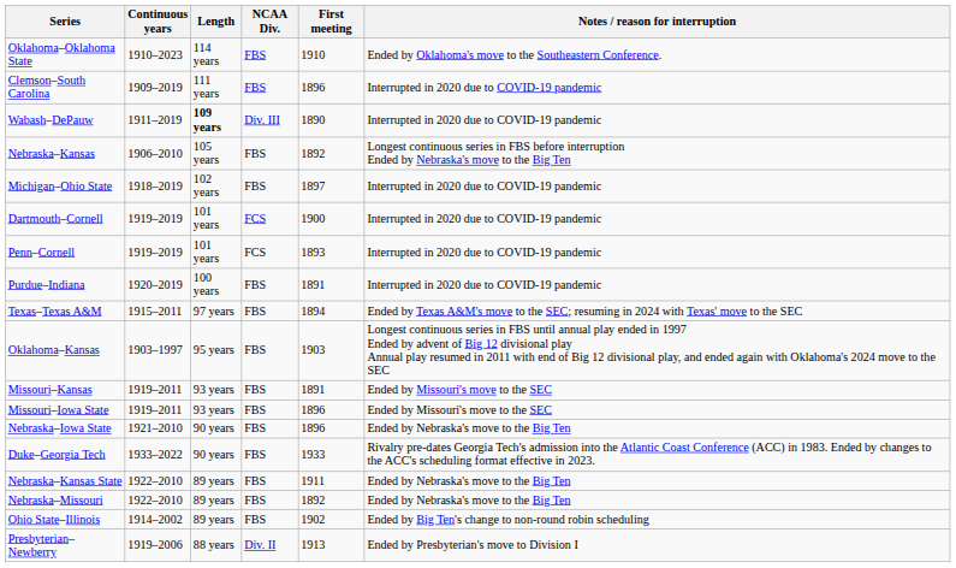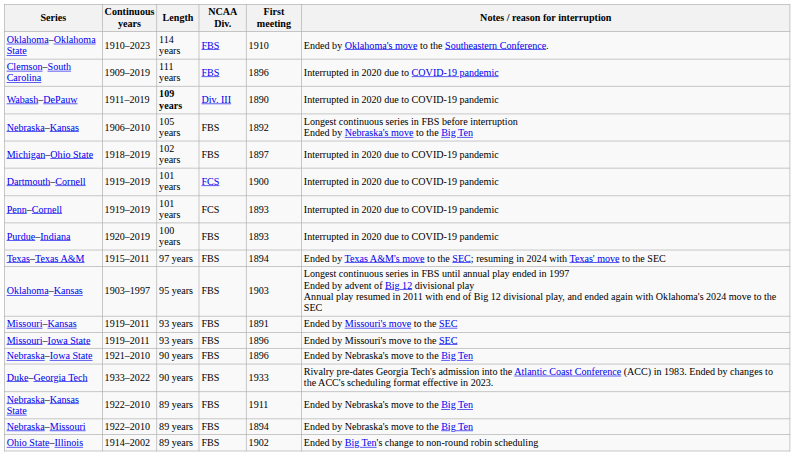 <table class="wikitable sortable">
 <tr>
 <th class="unsortable">Series</th>
 <th>Continuous<br>years</th>
 <th>Length</th>
 <th>NCAA Div.</th>
 <th>First meeting</th>
 <th class="unsortable">Notes / reason for interruption</th>
 </tr>
 <tr>
 <td><a href='#'>Oklahoma</a>–<a href='#'>Oklahoma State</a></td>
 <td>1910–2023</td>
 <td>114 years</td>
 <td><a href='#'>FBS</a></td>
 <td>1910</td>
 <td>Ended by <a href='#'>Oklahoma's move</a> to the <a href='#'>Southeastern Conference</a>.</td>
 </tr>
 <tr>
 <td><a href='#'>Clemson</a>–<a href='#'>South Carolina</a></td>
 <td>1909–2019</td>
 <td>111 years</td>
 <td><a href='#'>FBS</a></td>
 <td>1896</td>
 <td>Interrupted in 2020 due to <a href='#'>COVID-19 pandemic</a></td>
 </tr>
 <tr>
 <td><a href='#'>Wabash</a>–<a href='#'>DePauw</a></td>
 <td>1911–2019</td>
 <td><strong>109 years</strong></td>
 <td><a href='#'>Div. III</a></td>
 <td>1890</td>
 <td>Interrupted in 2020 due to COVID-19 pandemic</td>
 </tr>
 <tr>
 <td><a href='#'>Nebraska</a>–<a href='#'>Kansas</a></td>
 <td>1906–2010</td>
 <td>105 years</td>
 <td>FBS</td>
 <td>1892</td>
 <td>Longest continuous series in FBS before interruption<br>Ended by <a href='#'>Nebraska's move</a> to the <a href='#'>Big Ten</a></td>
 </tr>
 <tr>
 <td><a href='#'>Michigan</a>–<a href='#'>Ohio State</a></td>
 <td>1918–2019</td>
 <td>102 years</td>
 <td>FBS</td>
 <td>1897</td>
 <td>Interrupted in 2020 due to COVID-19 pandemic</td>
 </tr>
 <tr>
 <td><a href='#'>Dartmouth</a>–<a href='#'>Cornell</a></td>
 <td>1919–2019</td>
 <td>101 years</td>
 <td><a href='#'>FCS</a></td>
 <td>1900</td>
 <td>Interrupted in 2020 due to COVID-19 pandemic</td>
 </tr>
 <tr>
 <td><a href='#'>Penn</a>–<a href='#'>Cornell</a></td>
 <td>1919–2019</td>
 <td>101 years</td>
 <td>FCS</td>
 <td>1893</td>
 <td>Interrupted in 2020 due to COVID-19 pandemic</td>
 </tr>
 <tr>
 <td><a href='#'>Purdue</a>–<a href='#'>Indiana</a></td>
 <td>1920–2019</td>
 <td>100 years</td>
 <td>FBS</td>
-<td>1891</td>
+<td>1893</td>
 <td>Interrupted in 2020 due to COVID-19 pandemic</td>
 </tr>
 <tr>
 <td><a href='#'>Texas</a>–<a href='#'>Texas A&M</a></td>
 <td>1915–2011</td>
 <td>97 years</td>
 <td>FBS</td>
 <td>1894</td>
 <td>Ended by <a href='#'>Texas A&M's move</a> to the <a href='#'>SEC</a>; resuming in 2024 with <a href='#'>Texas' move</a> to the SEC</td>
 </tr>
 <tr>
 <td><a href='#'>Oklahoma</a>–<a href='#'>Kansas</a></td>
 <td>1903–1997</td>
 <td>95 years</td>
 <td>FBS</td>
 <td>1903</td>
 <td>Longest continuous series in FBS until annual play ended in 1997<br>Ended by advent of <a href='#'>Big 12</a> divisional play<br>Annual play resumed in 2011 with end of Big 12 divisional play, and ended again with Oklahoma's 2024 move to the SEC</td>
 </tr>
 <tr>
 <td><a href='#'>Missouri</a>–<a href='#'>Kansas</a></td>
 <td>1919–2011</td>
 <td>93 years</td>
 <td>FBS</td>
 <td>1891</td>
 <td>Ended by <a href='#'>Missouri's move</a> to the <a href='#'>SEC</a></td>
 </tr>
 <tr>
 <td><a href='#'>Missouri</a>–<a href='#'>Iowa State</a></td>
 <td>1919–2011</td>
 <td>93 years</td>
 <td>FBS</td>
 <td>1896</td>
 <td>Ended by Missouri's move to the <a href='#'>SEC</a></td>
 </tr>
 <tr>
 <td><a href='#'>Nebraska</a>–<a href='#'>Iowa State</a></td>
 <td>1921–2010</td>
 <td>90 years</td>
 <td>FBS</td>
 <td>1896</td>
 <td>Ended by Nebraska's move to the <a href='#'>Big Ten</a></td>
 </tr>
 <tr>
 <td><a href='#'>Duke</a>–<a href='#'>Georgia Tech</a></td>
 <td>1933–2022</td>
 <td>90 years</td>
 <td>FBS</td>
 <td>1933</td>
 <td>Rivalry pre-dates Georgia Tech's admission into the <a href='#'>Atlantic Coast Conference</a> (ACC) in 1983. Ended by changes to the ACC's scheduling format effective in 2023.</td>
 </tr>
 <tr>
 <td><a href='#'>Nebraska</a>–<a href='#'>Kansas State</a></td>
 <td>1922–2010</td>
 <td>89 years</td>
 <td>FBS</td>
 <td>1911</td>
 <td>Ended by Nebraska's move to the <a href='#'>Big Ten</a></td>
 </tr>
 <tr>
 <td><a href='#'>Nebraska</a>–<a href='#'>Missouri</a></td>
 <td>1922–2010</td>
 <td>89 years</td>
 <td>FBS</td>
-<td>1892</td>
+<td>1894</td>
 <td>Ended by Nebraska's move to the <a href='#'>Big Ten</a></td>
 </tr>
 <tr>
 <td><a href='#'>Ohio State</a>–<a href='#'>Illinois</a></td>
 <td>1914–2002</td>
 <td>89 years</td>
 <td>FBS</td>
 <td>1902</td>
 <td>Ended by <a href='#'>Big Ten</a>'s change to non-round robin scheduling</td>
 </tr>
-<tr>
-<td><a href='#'>Presbyterian</a>–<a href='#'>Newberry</a></td>
-<td>1919–2006</td>
-<td>88 years</td>
-<td><a href='#'>Div. II</a></td>
-<td>1913</td>
-<td>Ended by Presbyterian's move to Division I</td>
-</tr>
 </table>
